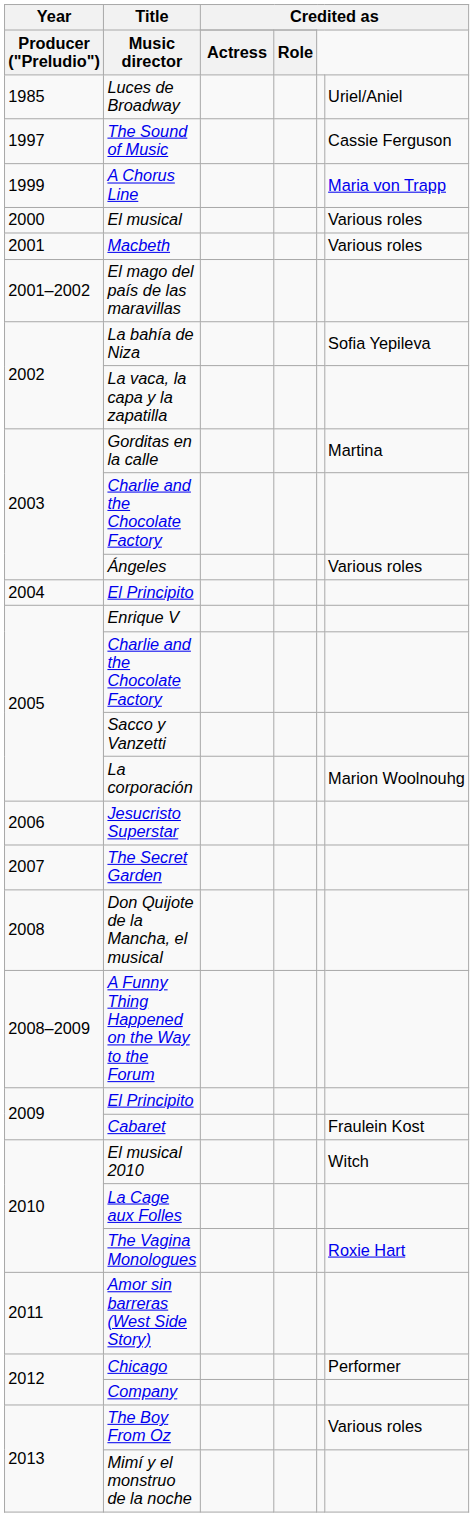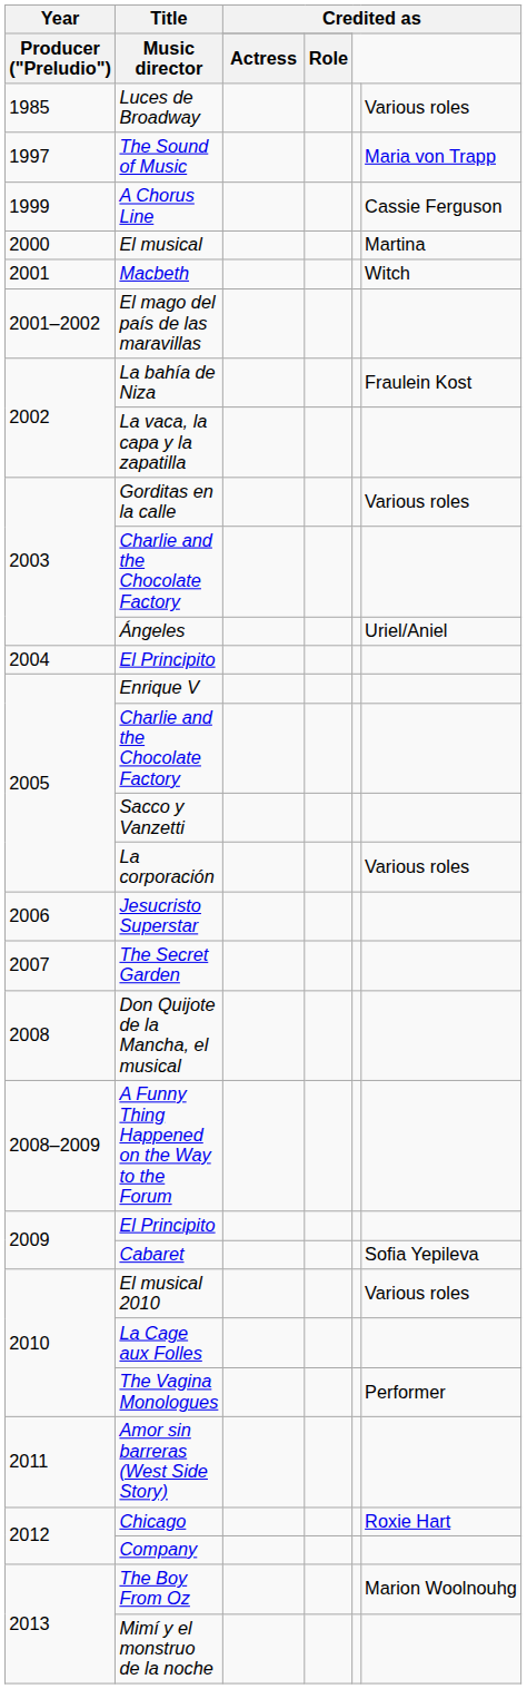 <table class="wikitable">
 <tr>
 <th rowspan="2" width="33">Year</th>
 <th rowspan="2">Title</th>
 <th colspan="4">Credited as</th>
 </tr>
 <tr>
 </tr>
 <tr>
 <th width=65>Producer ("Preludio")</th>
 <th width=65>Music director</th>
 <th width=65>Actress</th>
 <th>Role</th>
 </tr>
 <tr>
 <td>1985</td>
 <td><em>Luces de Broadway</em></td>
 <td></td>
 <td></td>
 <td></td>
-<td>Uriel/Aniel</td>
+<td>Various roles</td>
 </tr>
 <tr>
 <td>1997</td>
 <td><em><a href='#'>The Sound of Music</a></em></td>
 <td></td>
 <td></td>
 <td></td>
-<td>Cassie Ferguson</td>
+<td><a href='#'>Maria von Trapp</a></td>
 </tr>
 <tr>
 <td>1999</td>
 <td><em><a href='#'>A Chorus Line</a></em></td>
 <td></td>
 <td></td>
 <td></td>
-<td><a href='#'>Maria von Trapp</a></td>
+<td>Cassie Ferguson</td>
 </tr>
 <tr>
 <td>2000</td>
 <td><em>El musical</em></td>
 <td></td>
 <td></td>
 <td></td>
-<td>Various roles</td>
+<td>Martina</td>
 </tr>
 <tr>
 <td>2001</td>
 <td><em><a href='#'>Macbeth</a></em></td>
 <td></td>
 <td></td>
 <td></td>
-<td>Various roles</td>
+<td>Witch</td>
 </tr>
 <tr>
 <td>2001–2002</td>
 <td><em>El mago del país de las maravillas</em></td>
 <td></td>
 <td></td>
 <td></td>
 <td></td>
 </tr>
 <tr>
 <td rowspan=2>2002</td>
 <td><em>La bahía de Niza</em></td>
 <td></td>
 <td></td>
 <td></td>
-<td>Sofia Yepileva</td>
+<td>Fraulein Kost</td>
 </tr>
 <tr>
 <td><em>La vaca, la capa y la zapatilla</em></td>
 <td></td>
 <td></td>
 <td></td>
 <td></td>
 </tr>
 <tr>
 <td rowspan=3>2003</td>
 <td><em>Gorditas en la calle</em></td>
 <td></td>
 <td></td>
 <td></td>
-<td>Martina</td>
+<td>Various roles</td>
 </tr>
 <tr>
 <td><em><a href='#'>Charlie and the Chocolate Factory</a></em></td>
 <td></td>
 <td></td>
 <td></td>
 <td></td>
 </tr>
 <tr>
 <td><em>Ángeles</em></td>
 <td></td>
 <td></td>
 <td></td>
-<td>Various roles</td>
+<td>Uriel/Aniel</td>
 </tr>
 <tr>
 <td>2004</td>
 <td><em><a href='#'>El Principito</a></em></td>
 <td></td>
 <td></td>
 <td></td>
 <td></td>
 </tr>
 <tr>
 <td rowspan=4>2005</td>
 <td><em>Enrique V</em></td>
 <td></td>
 <td></td>
 <td></td>
 <td></td>
 </tr>
 <tr>
 <td><em><a href='#'>Charlie and the Chocolate Factory</a></em></td>
 <td></td>
 <td></td>
 <td></td>
 <td></td>
 </tr>
 <tr>
 <td><em>Sacco y Vanzetti</em></td>
 <td></td>
 <td></td>
 <td></td>
 <td></td>
 </tr>
 <tr>
 <td><em>La corporación</em></td>
 <td></td>
 <td></td>
 <td></td>
-<td>Marion Woolnouhg</td>
+<td>Various roles</td>
 </tr>
 <tr>
 <td>2006</td>
 <td><em><a href='#'>Jesucristo Superstar</a></em></td>
 <td></td>
 <td></td>
 <td></td>
 <td></td>
 </tr>
 <tr>
 <td>2007</td>
 <td><em><a href='#'>The Secret Garden</a></em></td>
 <td></td>
 <td></td>
 <td></td>
 <td></td>
 </tr>
 <tr>
 <td>2008</td>
 <td><em>Don Quijote de la Mancha, el musical</em></td>
 <td></td>
 <td></td>
 <td></td>
 <td></td>
 </tr>
 <tr>
 <td>2008–2009</td>
 <td><em><a href='#'>A Funny Thing Happened on the Way to the Forum</a></em></td>
 <td></td>
 <td></td>
 <td></td>
 <td></td>
 </tr>
 <tr>
 <td rowspan=2>2009</td>
 <td><em><a href='#'>El Principito</a></em></td>
 <td></td>
 <td></td>
 <td></td>
 <td></td>
 </tr>
 <tr>
 <td><em><a href='#'>Cabaret</a></em></td>
 <td></td>
 <td></td>
 <td></td>
-<td>Fraulein Kost</td>
+<td>Sofia Yepileva</td>
 </tr>
 <tr>
 <td rowspan=3>2010</td>
 <td><em>El musical 2010</em></td>
 <td></td>
 <td></td>
 <td></td>
-<td>Witch</td>
+<td>Various roles</td>
 </tr>
 <tr>
 <td><em><a href='#'>La Cage aux Folles</a></em></td>
 <td></td>
 <td></td>
 <td></td>
 <td></td>
 </tr>
 <tr>
 <td><em><a href='#'>The Vagina Monologues</a></em></td>
 <td></td>
 <td></td>
 <td></td>
-<td><a href='#'>Roxie Hart</a></td>
+<td>Performer</td>
 </tr>
 <tr>
 <td>2011</td>
 <td><em><a href='#'>Amor sin barreras (West Side Story)</a></em></td>
 <td></td>
 <td></td>
 <td></td>
 <td></td>
 </tr>
 <tr>
 <td rowspan=2>2012</td>
 <td><em><a href='#'>Chicago</a></em></td>
 <td></td>
 <td></td>
 <td></td>
-<td>Performer</td>
+<td><a href='#'>Roxie Hart</a></td>
 </tr>
 <tr>
 <td><em><a href='#'>Company</a></em></td>
 <td></td>
 <td></td>
 <td></td>
 <td></td>
 </tr>
 <tr>
 <td rowspan=2>2013</td>
 <td><em><a href='#'>The Boy From Oz</a></em></td>
 <td></td>
 <td></td>
 <td></td>
-<td>Various roles</td>
+<td>Marion Woolnouhg</td>
 </tr>
 <tr>
 <td><em>Mimí y el monstruo de la noche</em></td>
 <td></td>
 <td></td>
 <td></td>
 <td></td>
 </tr>
 </table>
